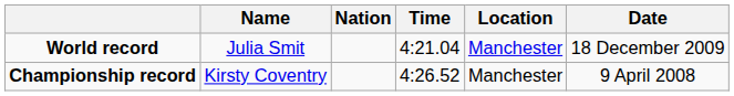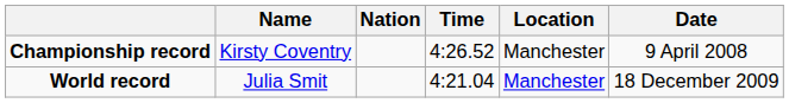 <table class=wikitable style=text-align:center>
 <tr>
 <th></th>
 <th>Name</th>
 <th>Nation</th>
 <th>Time</th>
 <th>Location</th>
 <th>Date</th>
 </tr>
 <tr>
+<td><strong>Championship record</strong></td>
+<td><a href='#'>Kirsty Coventry</a></td>
+<td></td>
+<td align=left>4:26.52</td>
+<td>Manchester</td>
+<td>9 April 2008</td>
+</tr>
+<tr>
 <td><strong>World record</strong></td>
 <td><a href='#'>Julia Smit</a></td>
 <td></td>
 <td align=left>4:21.04</td>
 <td><a href='#'>Manchester</a></td>
 <td>18 December 2009</td>
 </tr>
-<tr>
-<td><strong>Championship record</strong></td>
-<td><a href='#'>Kirsty Coventry</a></td>
-<td></td>
-<td align=left>4:26.52</td>
-<td>Manchester</td>
-<td>9 April 2008</td>
-</tr>
 </table>
